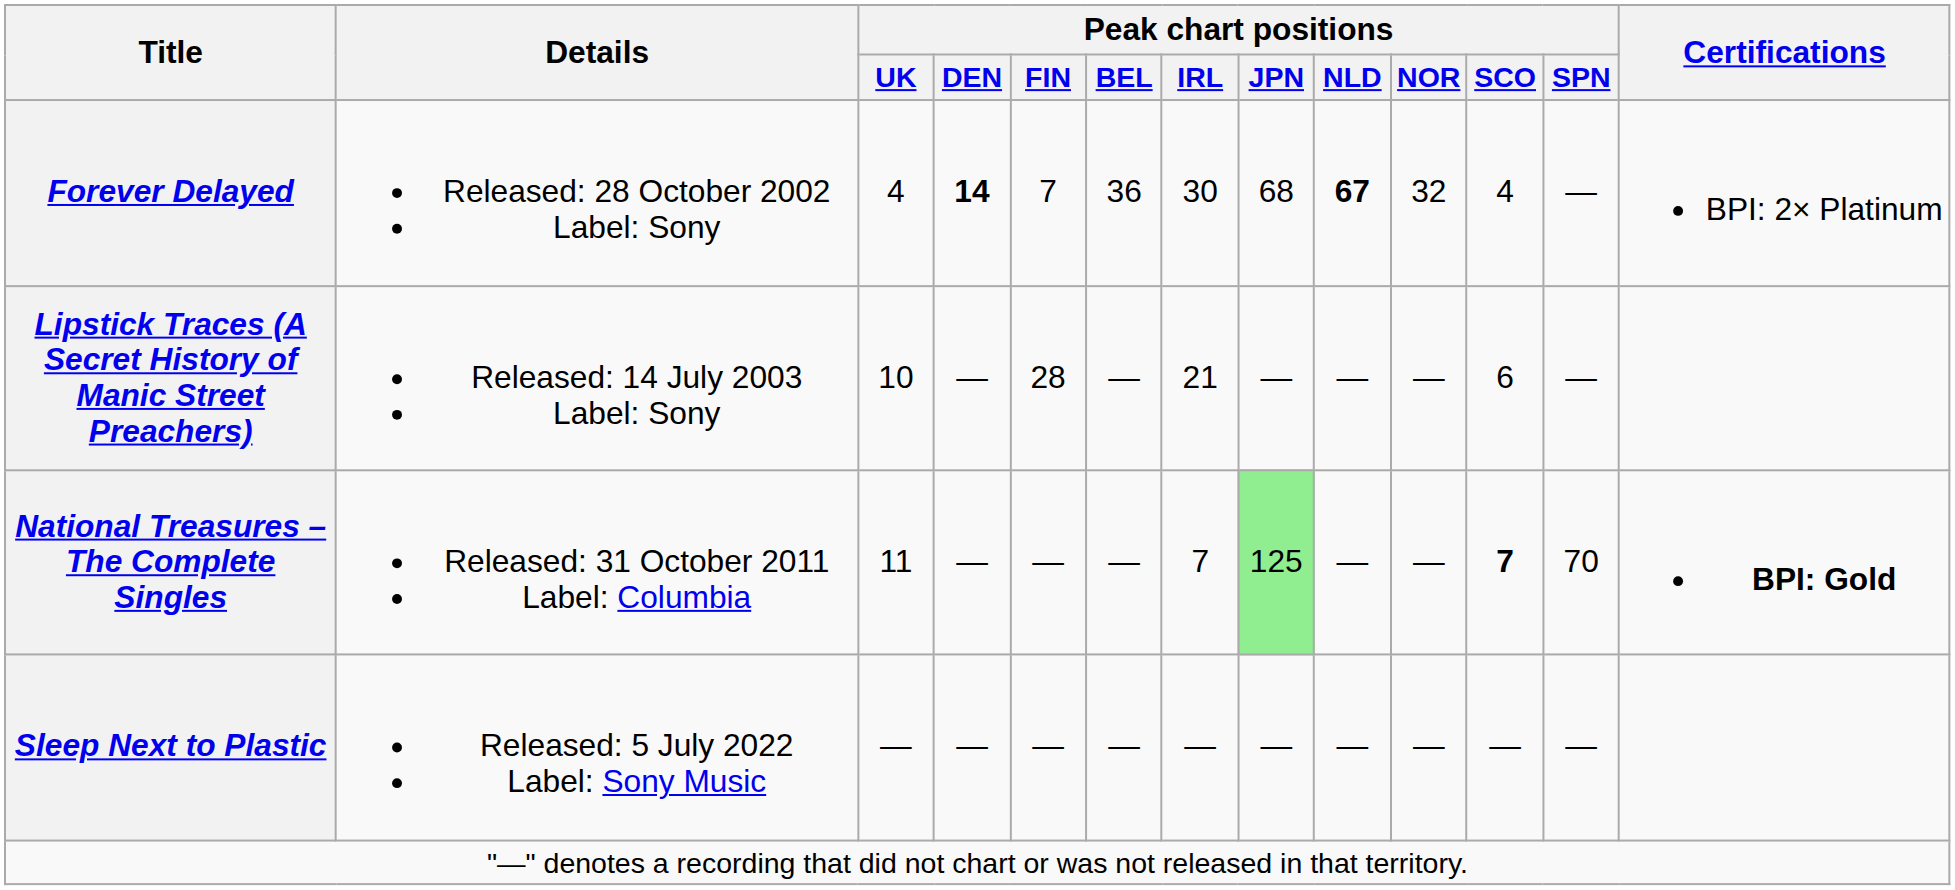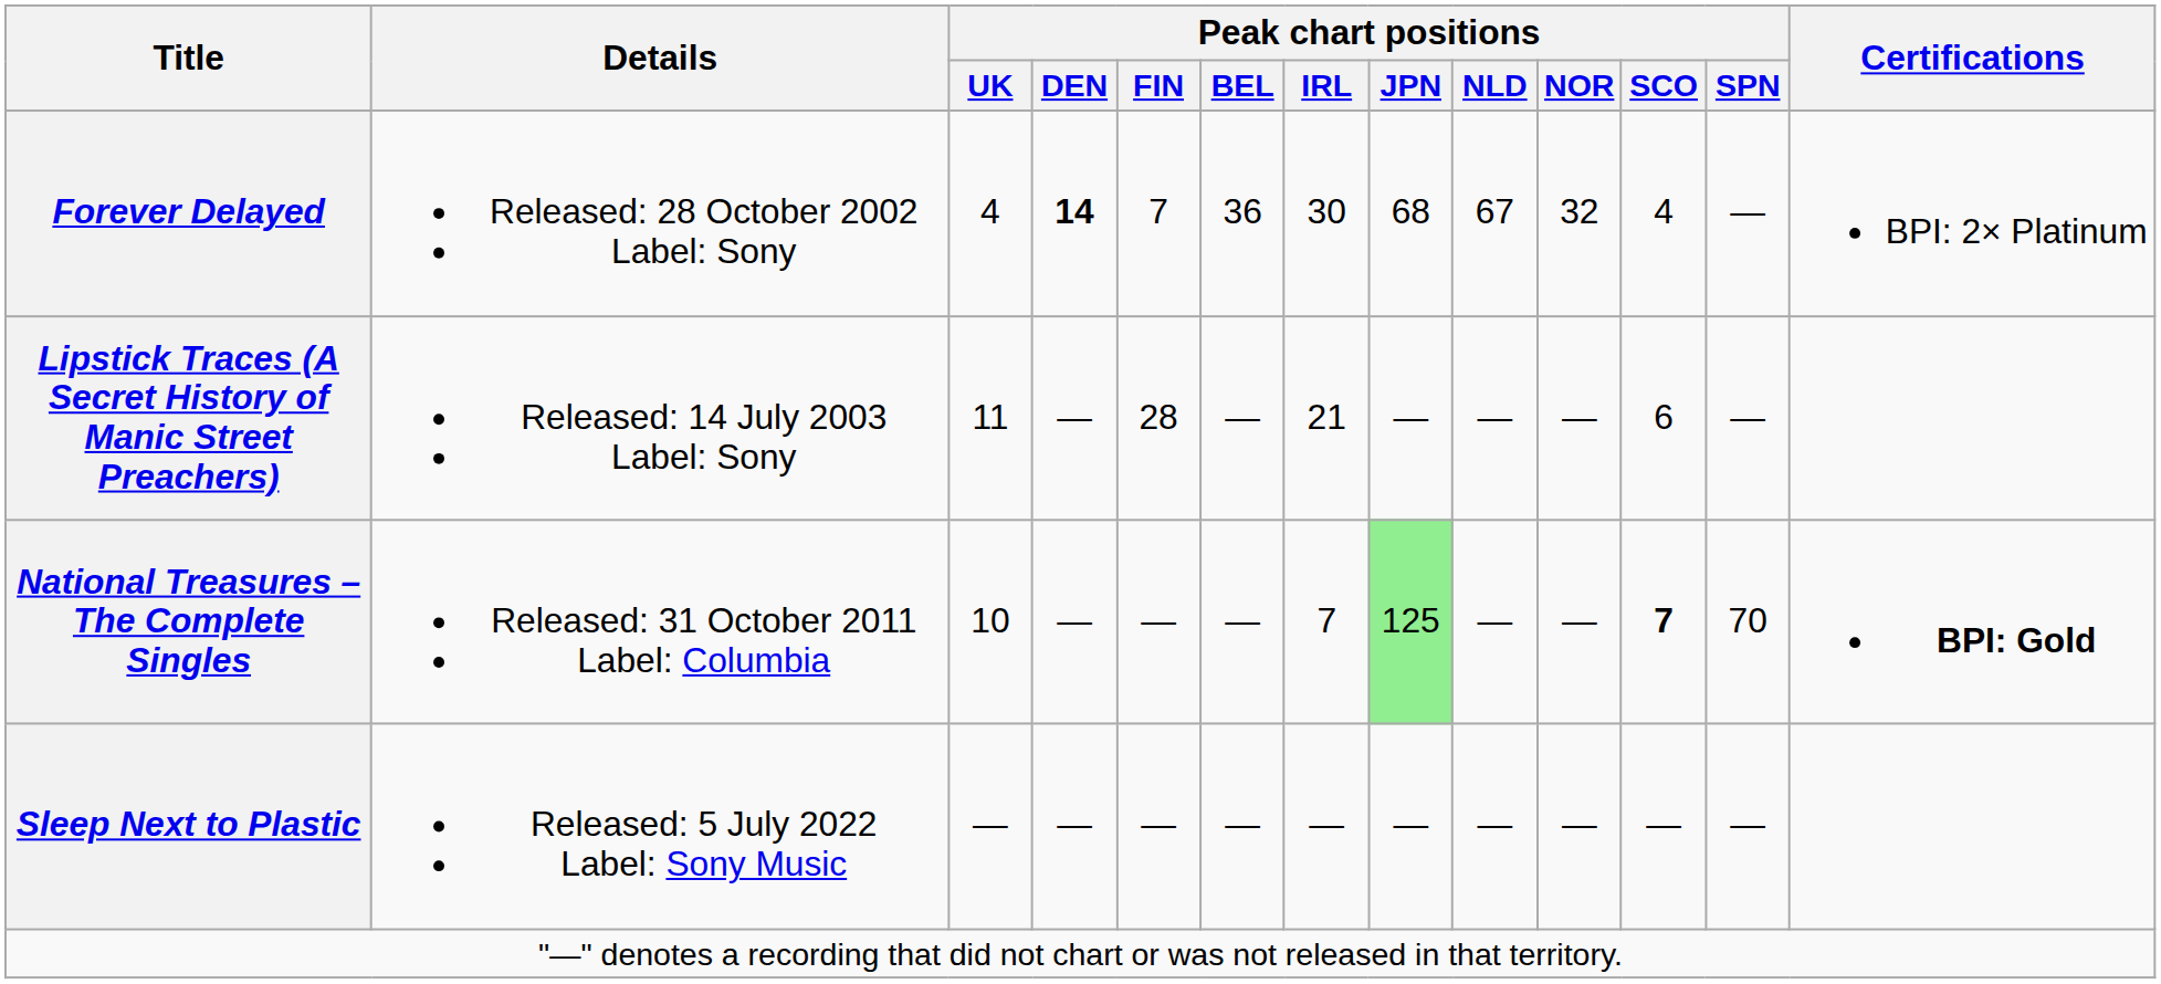 <table class="wikitable plainrowheaders" style="text-align:center;" border="1">
 <tr>
 <th scope="col" rowspan="2" style="width:10em;">Title</th>
 <th scope="col" rowspan="2" style="width:16em;">Details</th>
 <th scope="col" colspan="10">Peak chart positions</th>
 <th scope="col" rowspan="2"><a href='#'>Certifications</a></th>
 </tr>
 <tr>
 <th scope="col" style="width:2.2em;font-size:90%;"><a href='#'>UK</a><br></th>
 <th scope="col" style="width:2.2em;font-size:90%;"><a href='#'>DEN</a><br></th>
 <th scope="col" style="width:2.2em;font-size:90%;"><a href='#'>FIN</a><br></th>
 <th scope="col" style="width:2.2em;font-size:90%;"><a href='#'>BEL</a><br></th>
 <th scope="col" style="width:2.2em;font-size:90%;"><a href='#'>IRL</a><br></th>
 <th scope="col" style="width:2.2em;font-size:90%;"><a href='#'>JPN</a><br></th>
 <th scope="col" style="width:2.2em;font-size:90%;"><a href='#'>NLD</a><br></th>
 <th scope="col" style="width:2.2em;font-size:90%;"><a href='#'>NOR</a><br></th>
 <th scope="col" style="width:2.2em;font-size:90%;"><a href='#'>SCO</a><br></th>
 <th scope="col" style="width:2.2em;font-size:90%;"><a href='#'>SPN</a><br></th>
 </tr>
 <tr>
 <th scope="row"><em><a href='#'>Forever Delayed</a></em></th>
 <td><br><ul><li>Released: 28 October 2002</li><li>Label: Sony</li></ul></td>
 <td>4</td>
 <td><strong>14</strong></td>
 <td>7</td>
 <td>36</td>
 <td>30</td>
 <td>68</td>
-<td><strong>67</strong></td>
+<td>67</td>
 <td>32</td>
 <td>4</td>
 <td>—</td>
 <td><br><ul><li>BPI: 2× Platinum</li></ul></td>
 </tr>
 <tr>
 <th scope="row"><em><a href='#'>Lipstick Traces (A Secret History of Manic Street Preachers)</a></em></th>
 <td><br><ul><li>Released: 14 July 2003</li><li>Label: Sony</li></ul></td>
-<td>10</td>
+<td>11</td>
 <td>—</td>
 <td>28</td>
 <td>—</td>
 <td>21</td>
 <td>—</td>
 <td>—</td>
 <td>—</td>
 <td>6</td>
 <td>—</td>
 <td></td>
 </tr>
 <tr>
 <th scope="row"><em><a href='#'>National Treasures – The Complete Singles</a></em></th>
 <td><br><ul><li>Released: 31 October 2011</li><li>Label: <a href='#'>Columbia</a></li></ul></td>
-<td>11</td>
+<td>10</td>
 <td>—</td>
 <td>—</td>
 <td>—</td>
 <td>7</td>
 <td style="background: lightgreen;">125</td>
 <td>—</td>
 <td>—</td>
 <td><strong>7</strong></td>
 <td>70</td>
 <td><strong><br><ul><li>BPI: Gold</li></ul></strong></td>
 </tr>
 <tr>
 <th scope="row"><em><a href='#'>Sleep Next to Plastic</a></em></th>
 <td><br><ul><li>Released: 5 July 2022</li><li>Label: <a href='#'>Sony Music</a></li></ul></td>
 <td>—</td>
 <td>—</td>
 <td>—</td>
 <td>—</td>
 <td>—</td>
 <td>—</td>
 <td>—</td>
 <td>—</td>
 <td>—</td>
 <td>—</td>
 <td></td>
 </tr>
 <tr>
 <td colspan="18" style="font-size:90%">"—" denotes a recording that did not chart or was not released in that territory.</td>
 </tr>
 </table>
